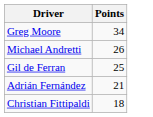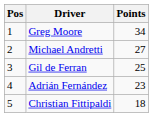 <table class="wikitable" style="font-size: 95%;">
 <tr>
+<th>Pos</th>
 <th>Driver</th>
 <th>Points</th>
 </tr>
 <tr>
+<td>1</td>
 <td> <a href='#'>Greg Moore</a></td>
 <td align="right">34</td>
 </tr>
 <tr>
+<td>2</td>
 <td> <a href='#'>Michael Andretti</a></td>
-<td align="right">26</td>
+<td align="right">27</td>
 </tr>
 <tr>
+<td>3</td>
 <td> <a href='#'>Gil de Ferran</a></td>
 <td align="right">25</td>
 </tr>
 <tr>
+<td>4</td>
 <td> <a href='#'>Adrián Fernández</a></td>
-<td align="right">21</td>
+<td align="right">23</td>
 </tr>
 <tr>
+<td>5</td>
 <td> <a href='#'>Christian Fittipaldi</a></td>
 <td align="right">18</td>
 </tr>
 </table>
